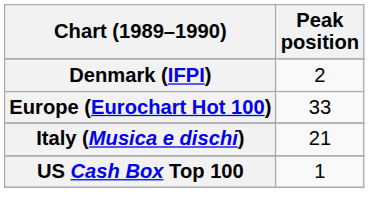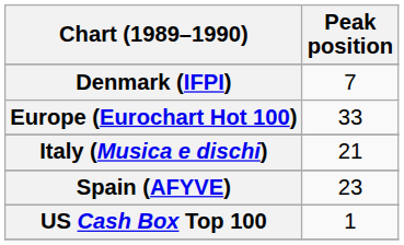 <table class="wikitable sortable plainrowheaders" style="text-align:center">
 <tr>
 <th scope="col">Chart (1989–1990)</th>
 <th scope="col">Peak<br>position</th>
 </tr>
 <tr>
 </tr>
 <tr>
 </tr>
 <tr>
 </tr>
 <tr>
 </tr>
 <tr>
 <th scope="row">Denmark (<a href='#'>IFPI</a>)</th>
-<td>2</td>
+<td>7</td>
 </tr>
 <tr>
 <th scope="row">Europe (<a href='#'>Eurochart Hot 100</a>)</th>
 <td>33</td>
 </tr>
 <tr>
 </tr>
 <tr>
 <th scope="row">Italy (<em><a href='#'>Musica e dischi</a></em>)</th>
 <td>21</td>
 </tr>
 <tr>
 </tr>
 <tr>
 </tr>
 <tr>
 </tr>
 <tr>
+<th scope="row">Spain (<a href='#'>AFYVE</a>)</th>
+<td>23</td>
+</tr>
+<tr>
 </tr>
 <tr>
 </tr>
 <tr>
 </tr>
 <tr>
 </tr>
 <tr>
 </tr>
 <tr>
 <th scope="row">US <em><a href='#'>Cash Box</a></em> Top 100</th>
 <td>1</td>
 </tr>
 <tr>
 </tr>
 </table>
